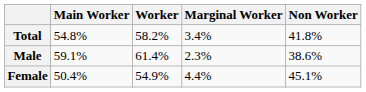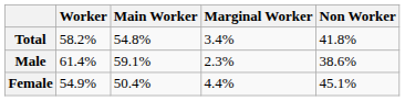 <table class="wikitable">
 <tr>
 <th></th>
+<th>Worker</th>
 <th>Main Worker</th>
-<th>Worker</th>
 <th>Marginal Worker</th>
 <th>Non Worker</th>
 </tr>
 <tr>
 <th>Total</th>
+<td>58.2%</td>
 <td>54.8%</td>
-<td>58.2%</td>
 <td>3.4%</td>
 <td>41.8%</td>
 </tr>
 <tr>
 <th>Male</th>
+<td>61.4%</td>
 <td>59.1%</td>
-<td>61.4%</td>
 <td>2.3%</td>
 <td>38.6%</td>
 </tr>
 <tr>
 <th>Female</th>
+<td>54.9%</td>
 <td>50.4%</td>
-<td>54.9%</td>
 <td>4.4%</td>
 <td>45.1%</td>
 </tr>
 </table>
